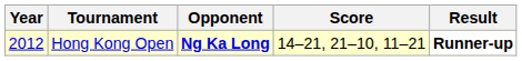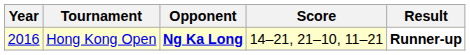 <table class="sortable wikitable" style="font-size: 90%;">
 <tr>
 <th>Year</th>
 <th>Tournament</th>
 <th>Opponent</th>
 <th>Score</th>
 <th>Result</th>
 </tr>
 <tr style="background:#FFFFCC">
-<td align="center"><a href='#'>2012</a></td>
+<td align="center"><a href='#'>2016</a></td>
 <td align="left"><a href='#'>Hong Kong Open</a></td>
 <td align="left"><strong> <a href='#'>Ng Ka Long</a></strong></td>
 <td align="left">14–21, 21–10, 11–21</td>
 <td style="text-align:left; background:white"> <strong>Runner-up</strong></td>
 </tr>
 </table>
